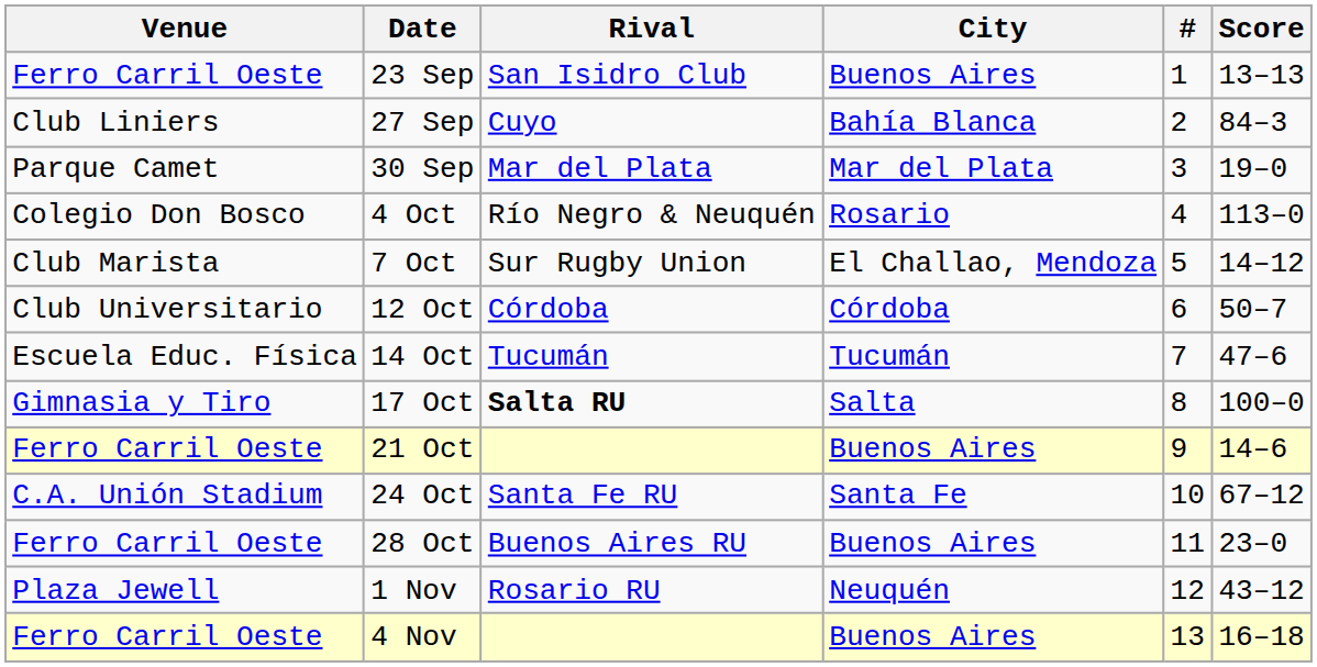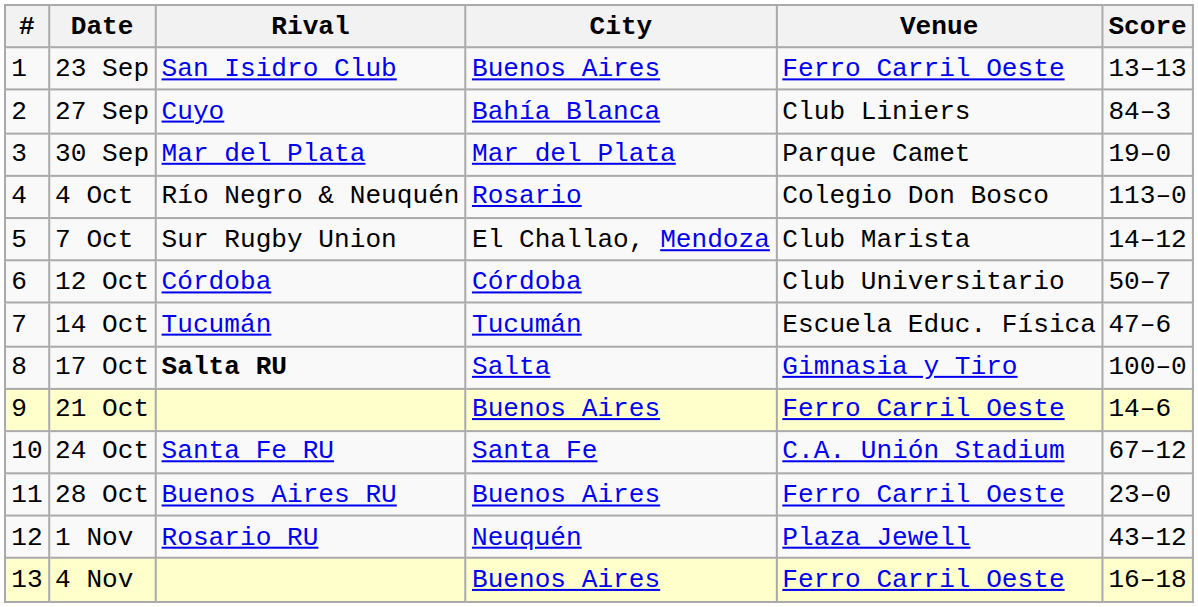 <table class="wikitable sortable">
 <tr>
-<th>Venue</th>
+<th>#</th>
 <th>Date</th>
 <th>Rival</th>
 <th>City</th>
-<th>#</th>
+<th>Venue</th>
 <th>Score</th>
 </tr>
 <tr>
-<td><a href='#'>Ferro Carril Oeste</a></td>
+<td>1</td>
 <td>23 Sep</td>
 <td><a href='#'>San Isidro Club</a></td>
 <td><a href='#'>Buenos Aires</a></td>
-<td>1</td>
+<td><a href='#'>Ferro Carril Oeste</a></td>
 <td>13–13</td>
 </tr>
 <tr>
-<td>Club Liniers</td>
+<td>2</td>
 <td>27 Sep</td>
 <td><a href='#'>Cuyo</a></td>
 <td><a href='#'>Bahía Blanca</a></td>
-<td>2</td>
+<td>Club Liniers</td>
 <td>84–3</td>
 </tr>
 <tr>
-<td>Parque Camet</td>
+<td>3</td>
 <td>30 Sep</td>
 <td><a href='#'>Mar del Plata</a></td>
 <td><a href='#'>Mar del Plata</a></td>
-<td>3</td>
+<td>Parque Camet</td>
 <td>19–0</td>
 </tr>
 <tr>
-<td>Colegio Don Bosco</td>
+<td>4</td>
 <td>4 Oct</td>
 <td>Río Negro & Neuquén</td>
 <td><a href='#'>Rosario</a></td>
-<td>4</td>
+<td>Colegio Don Bosco</td>
 <td>113–0</td>
 </tr>
 <tr>
-<td>Club Marista</td>
+<td>5</td>
 <td>7 Oct</td>
 <td>Sur Rugby Union</td>
 <td>El Challao, <a href='#'>Mendoza</a></td>
-<td>5</td>
+<td>Club Marista</td>
 <td>14–12</td>
 </tr>
 <tr>
-<td>Club Universitario</td>
+<td>6</td>
 <td>12 Oct</td>
 <td><a href='#'>Córdoba</a></td>
 <td><a href='#'>Córdoba</a></td>
-<td>6</td>
+<td>Club Universitario</td>
 <td>50–7</td>
 </tr>
 <tr>
-<td>Escuela Educ. Física</td>
+<td>7</td>
 <td>14 Oct</td>
 <td><a href='#'>Tucumán</a></td>
 <td><a href='#'>Tucumán</a></td>
-<td>7</td>
+<td>Escuela Educ. Física</td>
 <td>47–6</td>
 </tr>
 <tr>
-<td><a href='#'>Gimnasia y Tiro</a></td>
+<td>8</td>
 <td>17 Oct</td>
 <td><strong>Salta RU</strong></td>
 <td><a href='#'>Salta</a></td>
-<td>8</td>
+<td><a href='#'>Gimnasia y Tiro</a></td>
 <td>100–0</td>
 </tr>
 <tr bgcolor=#ffffcc>
-<td><a href='#'>Ferro Carril Oeste</a></td>
+<td>9</td>
 <td>21 Oct</td>
 <td></td>
 <td><a href='#'>Buenos Aires</a></td>
-<td>9</td>
+<td><a href='#'>Ferro Carril Oeste</a></td>
 <td>14–6</td>
 </tr>
 <tr>
-<td><a href='#'>C.A. Unión Stadium</a></td>
+<td>10</td>
 <td>24 Oct</td>
 <td><a href='#'>Santa Fe RU</a></td>
 <td><a href='#'>Santa Fe</a></td>
-<td>10</td>
+<td><a href='#'>C.A. Unión Stadium</a></td>
 <td>67–12</td>
 </tr>
 <tr>
-<td><a href='#'>Ferro Carril Oeste</a></td>
+<td>11</td>
 <td>28 Oct</td>
 <td><a href='#'>Buenos Aires RU</a></td>
 <td><a href='#'>Buenos Aires</a></td>
-<td>11</td>
+<td><a href='#'>Ferro Carril Oeste</a></td>
 <td>23–0</td>
 </tr>
 <tr>
-<td><a href='#'>Plaza Jewell</a></td>
+<td>12</td>
 <td>1 Nov</td>
 <td><a href='#'>Rosario RU</a></td>
 <td><a href='#'>Neuquén</a></td>
-<td>12</td>
+<td><a href='#'>Plaza Jewell</a></td>
 <td>43–12</td>
 </tr>
 <tr bgcolor=#ffffcc>
-<td><a href='#'>Ferro Carril Oeste</a></td>
+<td>13</td>
 <td>4 Nov</td>
 <td></td>
 <td><a href='#'>Buenos Aires</a></td>
-<td>13</td>
+<td><a href='#'>Ferro Carril Oeste</a></td>
 <td>16–18</td>
 </tr>
 </table>
